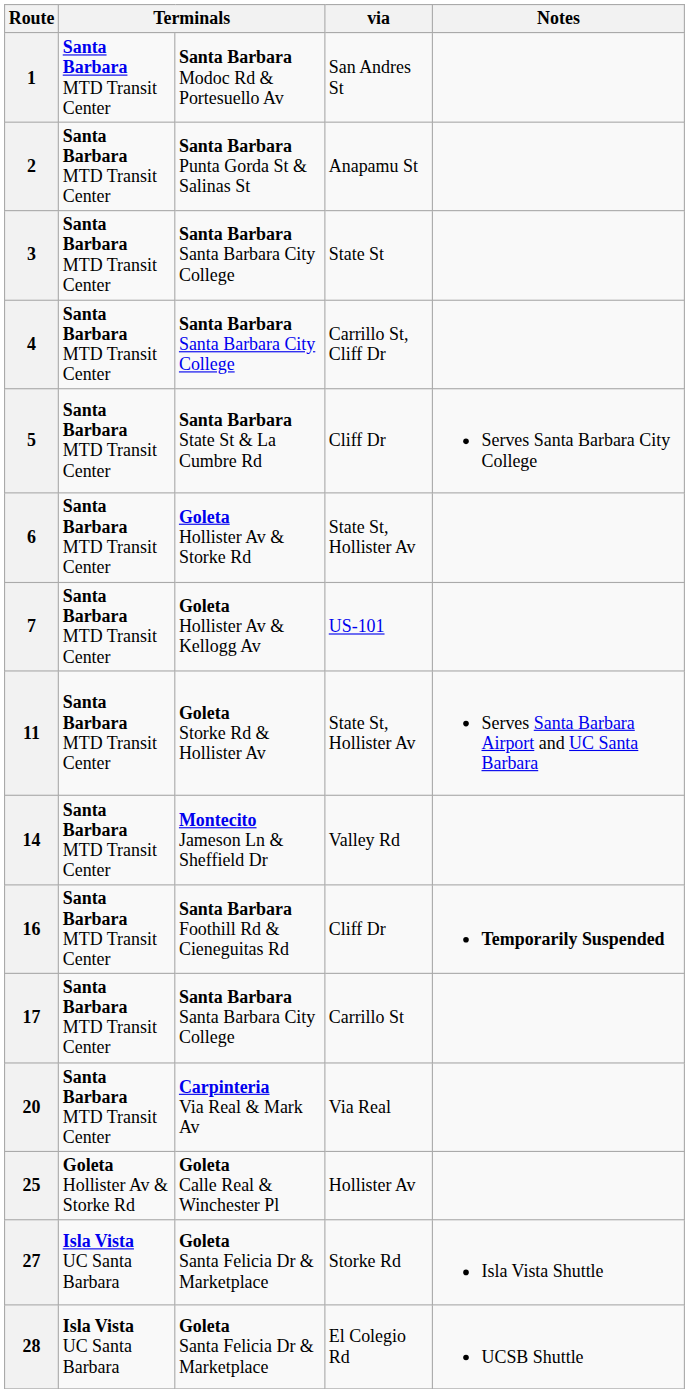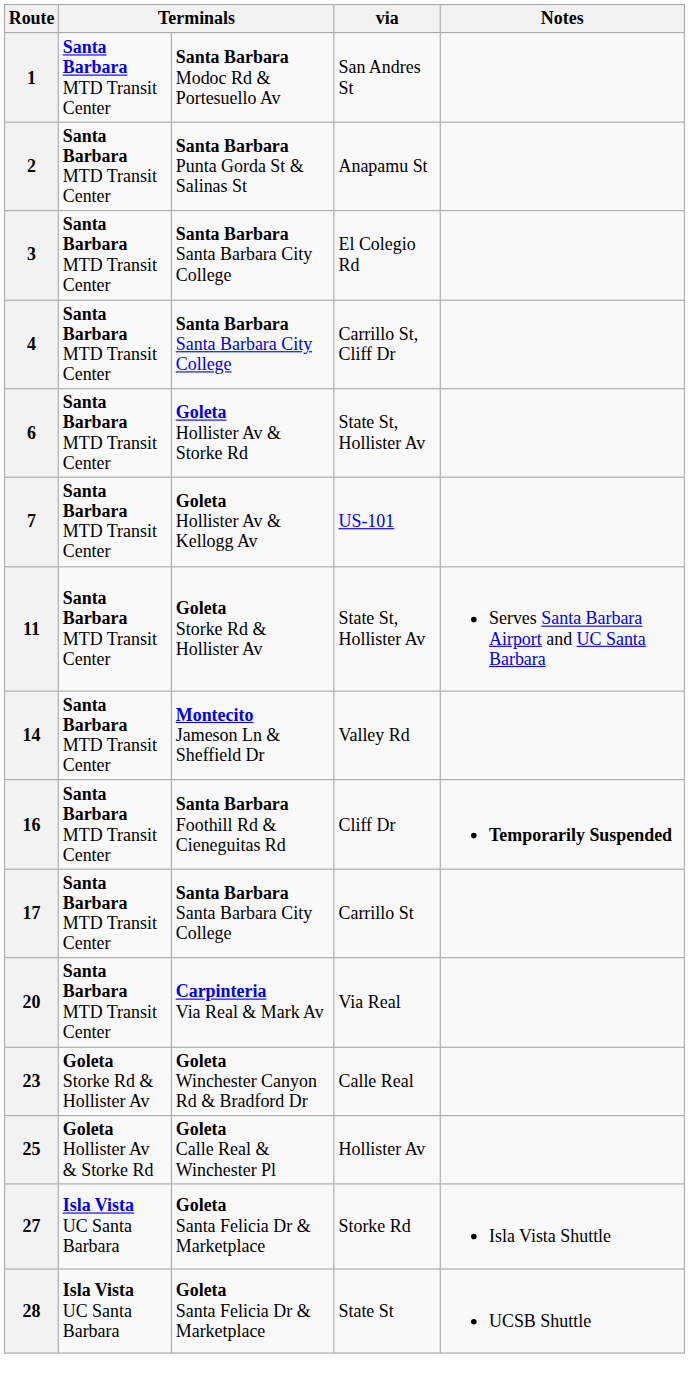 <table class="wikitable">
 <tr>
 <th>Route</th>
 <th colspan="2">Terminals</th>
 <th>via</th>
 <th>Notes</th>
 </tr>
 <tr>
 <th>1</th>
 <td><strong><a href='#'>Santa Barbara</a></strong><br>MTD Transit Center</td>
 <td><strong>Santa Barbara</strong><br>Modoc Rd & Portesuello Av</td>
 <td>San Andres St</td>
 <td></td>
 </tr>
 <tr>
 <th>2</th>
 <td><strong>Santa Barbara</strong><br>MTD Transit Center</td>
 <td><strong>Santa Barbara</strong><br>Punta Gorda St & Salinas St</td>
 <td>Anapamu St</td>
 <td></td>
 </tr>
 <tr>
 <th>3</th>
 <td><strong>Santa Barbara</strong><br>MTD Transit Center</td>
 <td><strong>Santa Barbara</strong><br>Santa Barbara City College</td>
-<td>State St</td>
+<td>El Colegio Rd</td>
 <td></td>
 </tr>
 <tr>
 <th>4</th>
 <td><strong>Santa Barbara</strong><br>MTD Transit Center</td>
 <td><strong>Santa Barbara</strong><br><a href='#'>Santa Barbara City College</a></td>
 <td>Carrillo St, Cliff Dr</td>
 <td></td>
-</tr>
-<tr>
-<th>5</th>
-<td><strong>Santa Barbara</strong><br>MTD Transit Center</td>
-<td><strong>Santa Barbara</strong><br>State St & La Cumbre Rd</td>
-<td>Cliff Dr</td>
-<td><br><ul><li>Serves Santa Barbara City College</li></ul></td>
 </tr>
 <tr>
 <th>6</th>
 <td><strong>Santa Barbara</strong><br>MTD Transit Center</td>
 <td><strong><a href='#'>Goleta</a></strong><br>Hollister Av & Storke Rd</td>
 <td>State St, Hollister Av</td>
 <td></td>
 </tr>
 <tr>
 <th>7</th>
 <td><strong>Santa Barbara</strong><br>MTD Transit Center</td>
 <td><strong>Goleta</strong><br>Hollister Av & Kellogg Av</td>
 <td><a href='#'>US-101</a></td>
 <td></td>
 </tr>
 <tr>
 <th>11</th>
 <td><strong>Santa Barbara</strong><br>MTD Transit Center</td>
 <td><strong>Goleta</strong><br>Storke Rd & Hollister Av</td>
 <td>State St, Hollister Av</td>
 <td><br><ul><li>Serves <a href='#'>Santa Barbara Airport</a> and <a href='#'>UC Santa Barbara</a></li></ul></td>
 </tr>
 <tr>
 <th>14</th>
 <td><strong>Santa Barbara</strong><br>MTD Transit Center</td>
 <td><strong><a href='#'>Montecito</a></strong><br>Jameson Ln & Sheffield Dr</td>
 <td>Valley Rd</td>
 <td></td>
 </tr>
 <tr>
 <th>16</th>
 <td><strong>Santa Barbara</strong><br>MTD Transit Center</td>
 <td><strong>Santa Barbara</strong><br>Foothill Rd & Cieneguitas Rd</td>
 <td>Cliff Dr</td>
 <td><br><ul><li><strong>Temporarily Suspended</strong></li></ul></td>
 </tr>
 <tr>
 <th>17</th>
 <td><strong>Santa Barbara</strong><br>MTD Transit Center</td>
 <td><strong>Santa Barbara</strong><br>Santa Barbara City College</td>
 <td>Carrillo St</td>
 <td></td>
 </tr>
 <tr>
 <th>20</th>
 <td><strong>Santa Barbara</strong><br>MTD Transit Center</td>
 <td><strong><a href='#'>Carpinteria</a></strong><br>Via Real & Mark Av</td>
 <td>Via Real</td>
 <td></td>
 </tr>
 <tr>
+<th>23</th>
+<td><strong>Goleta</strong><br>Storke Rd & Hollister Av</td>
+<td><strong>Goleta</strong><br>Winchester Canyon Rd & Bradford Dr</td>
+<td>Calle Real</td>
+<td></td>
+</tr>
+<tr>
 <th>25</th>
 <td><strong>Goleta</strong><br>Hollister Av & Storke Rd</td>
 <td><strong>Goleta</strong><br>Calle Real & Winchester Pl</td>
 <td>Hollister Av</td>
 <td></td>
 </tr>
 <tr>
 <th>27</th>
 <td><strong><a href='#'>Isla Vista</a></strong><br>UC Santa Barbara</td>
 <td><strong>Goleta</strong><br>Santa Felicia Dr & Marketplace</td>
 <td>Storke Rd</td>
 <td><br><ul><li>Isla Vista Shuttle</li></ul></td>
 </tr>
 <tr>
 <th>28</th>
 <td><strong>Isla Vista</strong><br>UC Santa Barbara</td>
 <td><strong>Goleta</strong><br>Santa Felicia Dr & Marketplace</td>
-<td>El Colegio Rd</td>
+<td>State St</td>
 <td><br><ul><li>UCSB Shuttle</li></ul></td>
 </tr>
 </table>
